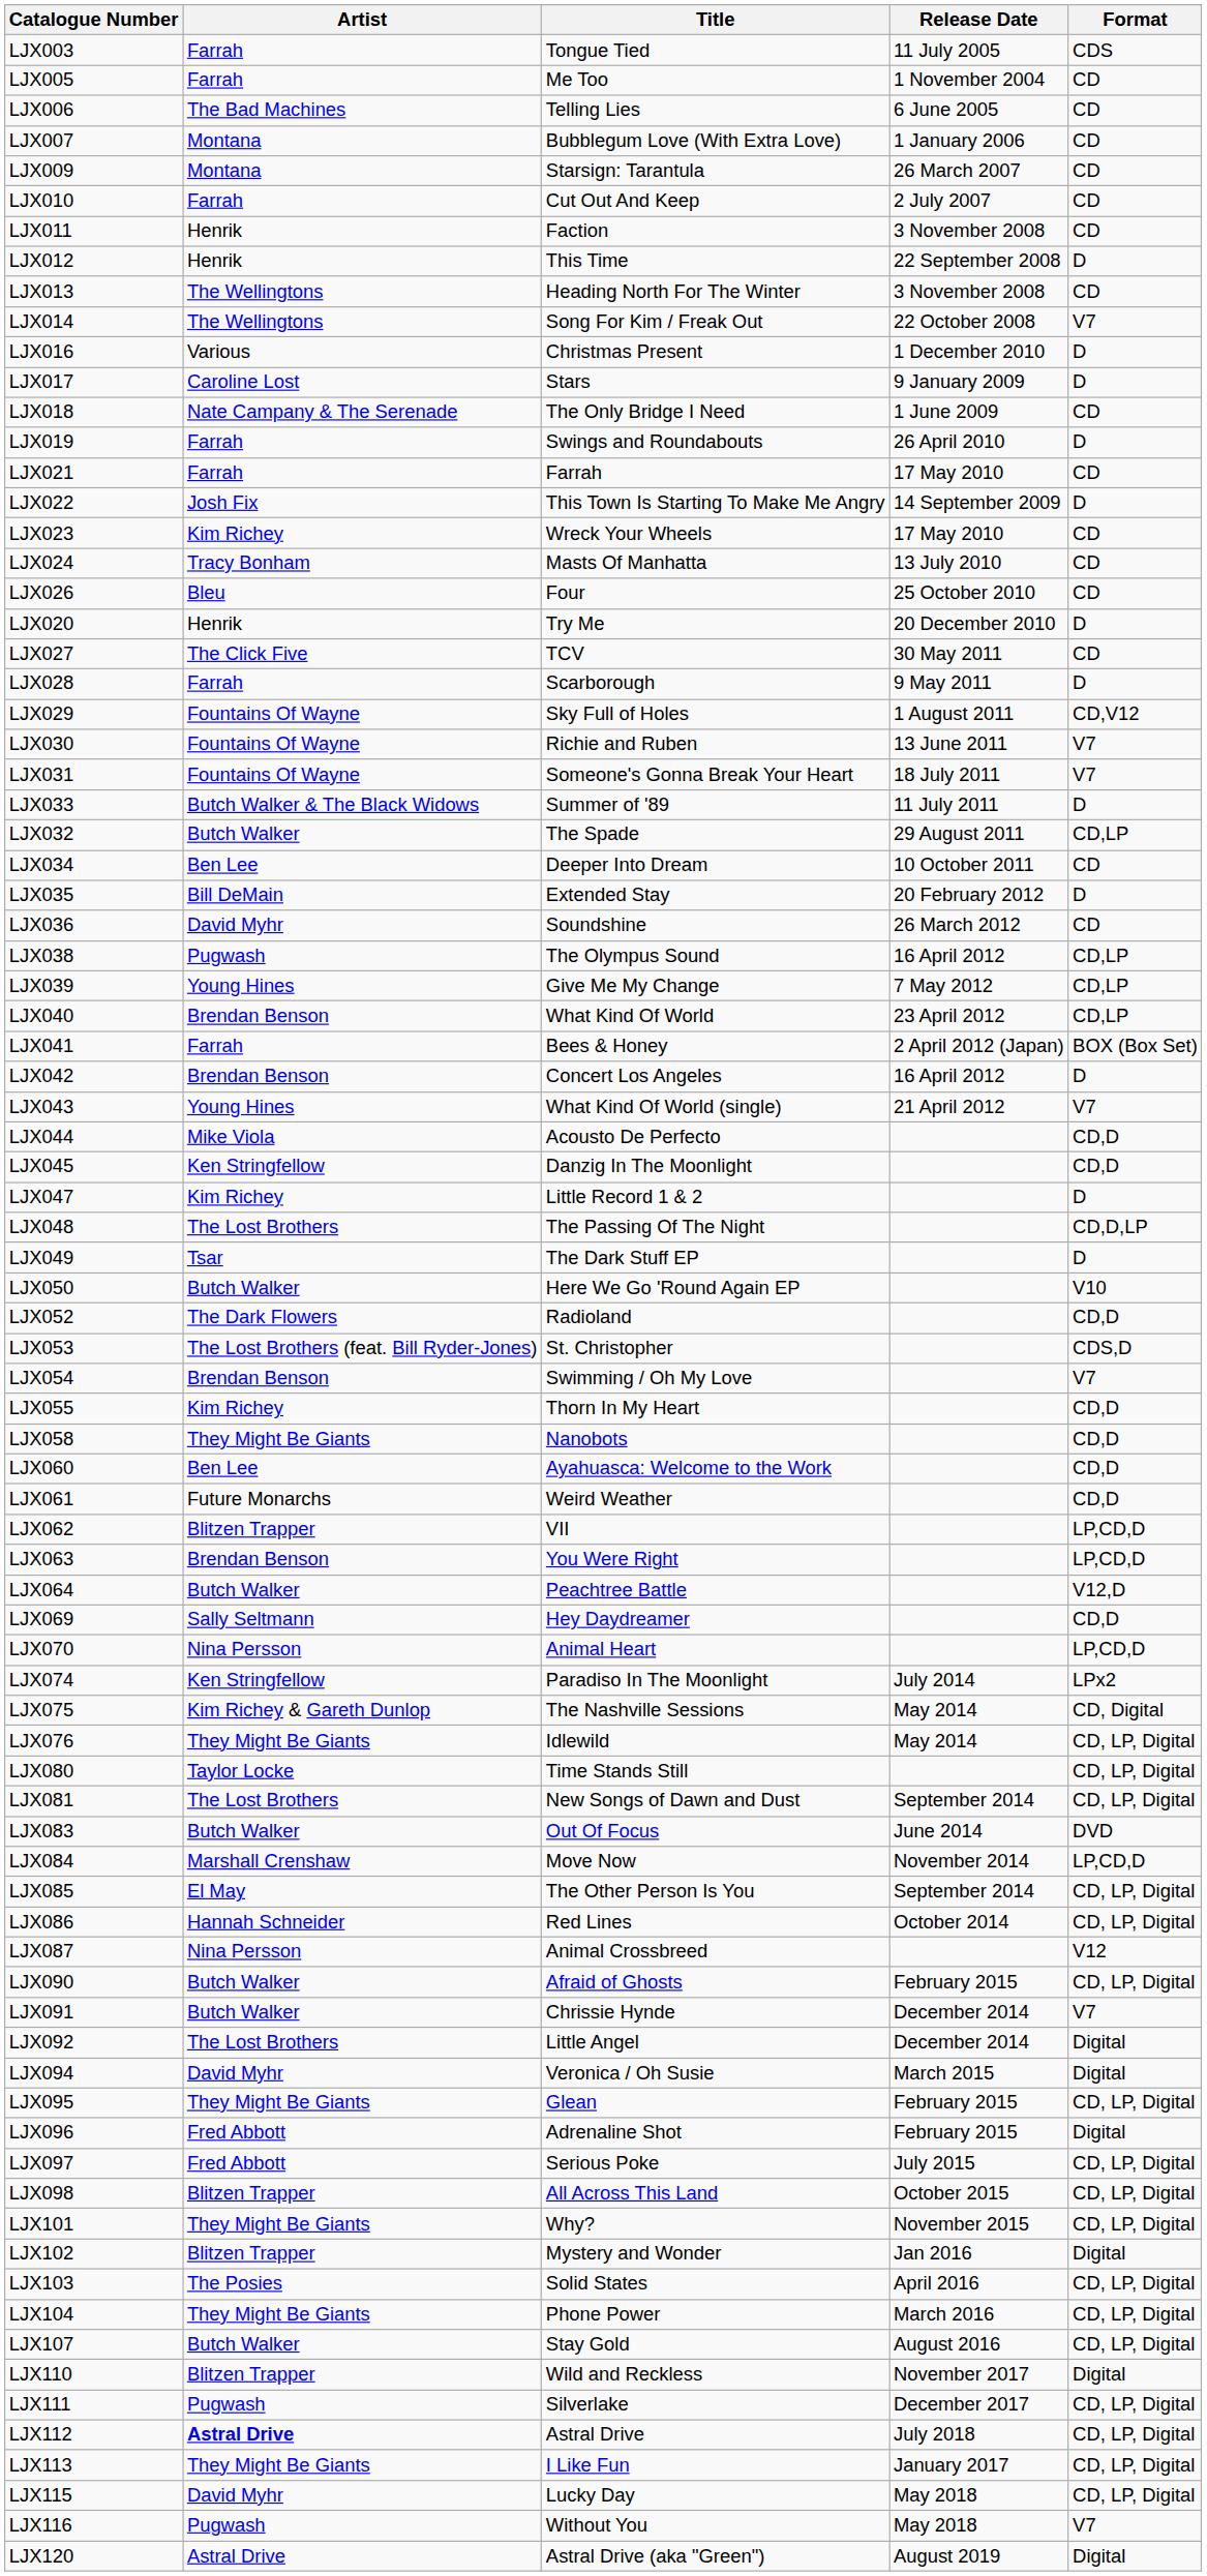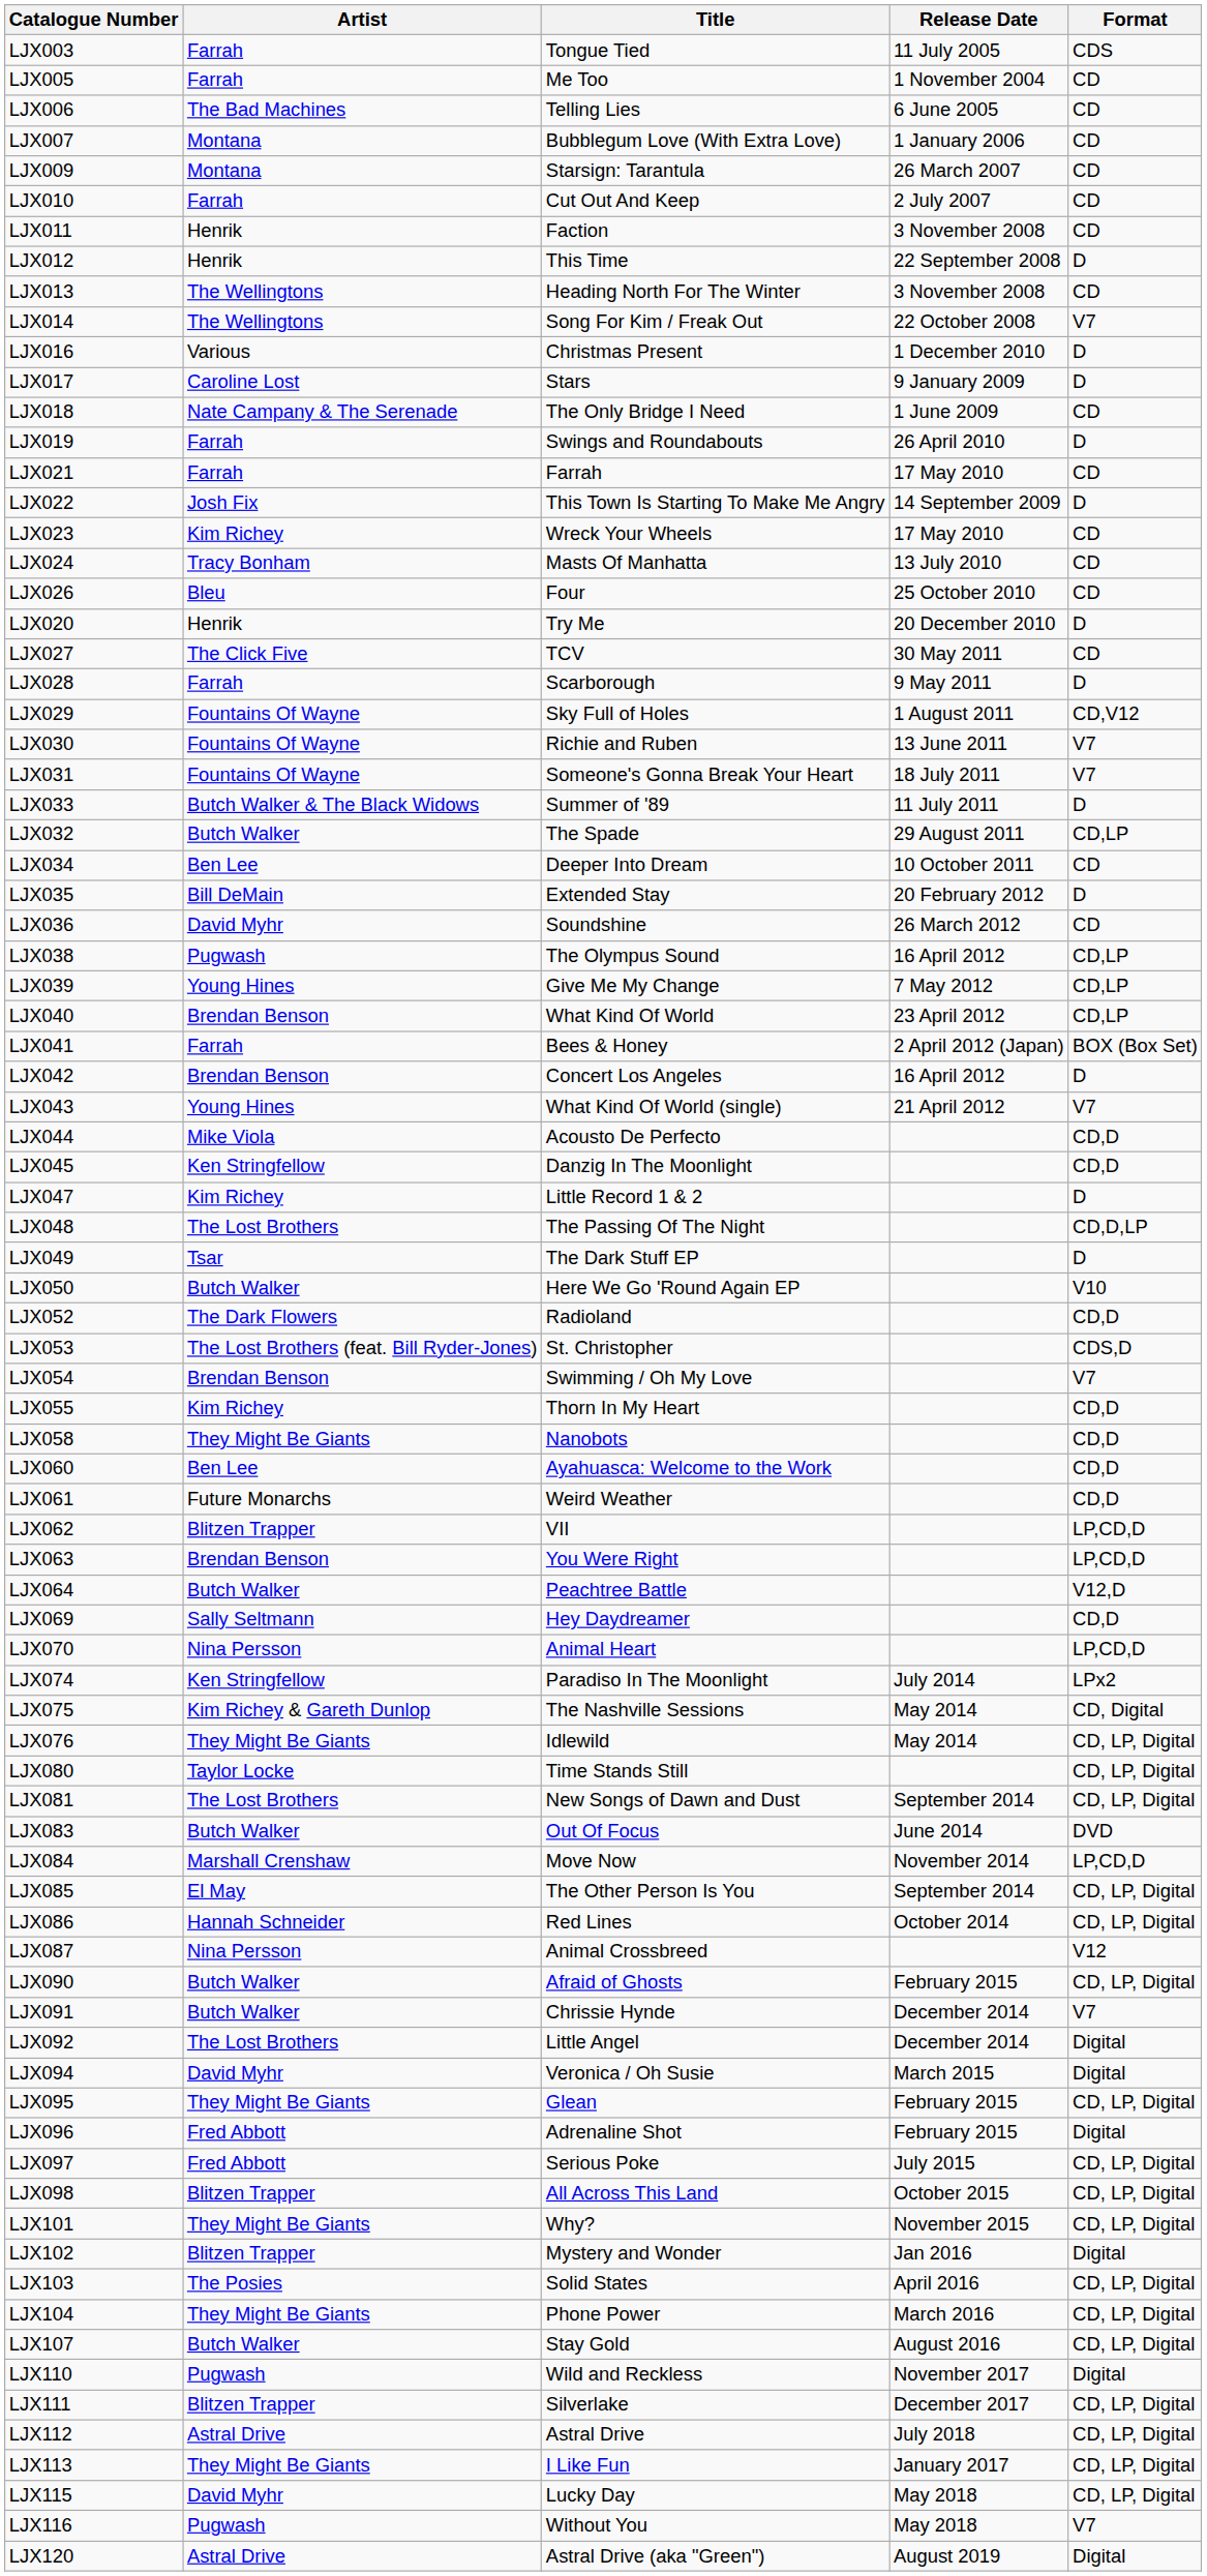 <table class="wikitable sortable">
 <tr>
 <th>Catalogue Number</th>
 <th>Artist</th>
 <th>Title</th>
 <th>Release Date</th>
 <th>Format</th>
 </tr>
 <tr>
 <td>LJX003</td>
 <td><a href='#'>Farrah</a></td>
 <td>Tongue Tied</td>
 <td>11 July 2005</td>
 <td>CDS</td>
 </tr>
 <tr>
 <td>LJX005</td>
 <td><a href='#'>Farrah</a></td>
 <td>Me Too</td>
 <td>1 November 2004</td>
 <td>CD</td>
 </tr>
 <tr>
 <td>LJX006</td>
 <td><a href='#'>The Bad Machines</a></td>
 <td>Telling Lies</td>
 <td>6 June 2005</td>
 <td>CD</td>
 </tr>
 <tr>
 <td>LJX007</td>
 <td><a href='#'>Montana</a></td>
 <td>Bubblegum Love (With Extra Love)</td>
 <td>1 January 2006</td>
 <td>CD</td>
 </tr>
 <tr>
 <td>LJX009</td>
 <td><a href='#'>Montana</a></td>
 <td>Starsign: Tarantula</td>
 <td>26 March 2007</td>
 <td>CD</td>
 </tr>
 <tr>
 <td>LJX010</td>
 <td><a href='#'>Farrah</a></td>
 <td>Cut Out And Keep</td>
 <td>2 July 2007</td>
 <td>CD</td>
 </tr>
 <tr>
 <td>LJX011</td>
 <td>Henrik</td>
 <td>Faction</td>
 <td>3 November 2008</td>
 <td>CD</td>
 </tr>
 <tr>
 <td>LJX012</td>
 <td>Henrik</td>
 <td>This Time</td>
 <td>22 September 2008</td>
 <td>D</td>
 </tr>
 <tr>
 <td>LJX013</td>
 <td><a href='#'>The Wellingtons</a></td>
 <td>Heading North For The Winter</td>
 <td>3 November 2008</td>
 <td>CD</td>
 </tr>
 <tr>
 <td>LJX014</td>
 <td><a href='#'>The Wellingtons</a></td>
 <td>Song For Kim / Freak Out</td>
 <td>22 October 2008</td>
 <td>V7</td>
 </tr>
 <tr>
 <td>LJX016</td>
 <td>Various</td>
 <td>Christmas Present</td>
 <td>1 December 2010</td>
 <td>D</td>
 </tr>
 <tr>
 <td>LJX017</td>
 <td><a href='#'>Caroline Lost</a></td>
 <td>Stars</td>
 <td>9 January 2009</td>
 <td>D</td>
 </tr>
 <tr>
 <td>LJX018</td>
 <td><a href='#'>Nate Campany & The Serenade</a></td>
 <td>The Only Bridge I Need</td>
 <td>1 June 2009</td>
 <td>CD</td>
 </tr>
 <tr>
 <td>LJX019</td>
 <td><a href='#'>Farrah</a></td>
 <td>Swings and Roundabouts</td>
 <td>26 April 2010</td>
 <td>D</td>
 </tr>
 <tr>
 <td>LJX021</td>
 <td><a href='#'>Farrah</a></td>
 <td>Farrah</td>
 <td>17 May 2010</td>
 <td>CD</td>
 </tr>
 <tr>
 <td>LJX022</td>
 <td><a href='#'>Josh Fix</a></td>
 <td>This Town Is Starting To Make Me Angry</td>
 <td>14 September 2009</td>
 <td>D</td>
 </tr>
 <tr>
 <td>LJX023</td>
 <td><a href='#'>Kim Richey</a></td>
 <td>Wreck Your Wheels</td>
 <td>17 May 2010</td>
 <td>CD</td>
 </tr>
 <tr>
 <td>LJX024</td>
 <td><a href='#'>Tracy Bonham</a></td>
 <td>Masts Of Manhatta</td>
 <td>13 July 2010</td>
 <td>CD</td>
 </tr>
 <tr>
 <td>LJX026</td>
 <td><a href='#'>Bleu</a></td>
 <td>Four</td>
 <td>25 October 2010</td>
 <td>CD</td>
 </tr>
 <tr>
 <td>LJX020</td>
 <td>Henrik</td>
 <td>Try Me</td>
 <td>20 December 2010</td>
 <td>D</td>
 </tr>
 <tr>
 <td>LJX027</td>
 <td><a href='#'>The Click Five</a></td>
 <td>TCV</td>
 <td>30 May 2011</td>
 <td>CD</td>
 </tr>
 <tr>
 <td>LJX028</td>
 <td><a href='#'>Farrah</a></td>
 <td>Scarborough</td>
 <td>9 May 2011</td>
 <td>D</td>
 </tr>
 <tr>
 <td>LJX029</td>
 <td><a href='#'>Fountains Of Wayne</a></td>
 <td>Sky Full of Holes</td>
 <td>1 August 2011</td>
 <td>CD,V12</td>
 </tr>
 <tr>
 <td>LJX030</td>
 <td><a href='#'>Fountains Of Wayne</a></td>
 <td>Richie and Ruben</td>
 <td>13 June 2011</td>
 <td>V7</td>
 </tr>
 <tr>
 <td>LJX031</td>
 <td><a href='#'>Fountains Of Wayne</a></td>
 <td>Someone's Gonna Break Your Heart</td>
 <td>18 July 2011</td>
 <td>V7</td>
 </tr>
 <tr>
 <td>LJX033</td>
 <td><a href='#'>Butch Walker & The Black Widows</a></td>
 <td>Summer of '89</td>
 <td>11 July 2011</td>
 <td>D</td>
 </tr>
 <tr>
 <td>LJX032</td>
 <td><a href='#'>Butch Walker</a></td>
 <td>The Spade</td>
 <td>29 August 2011</td>
 <td>CD,LP</td>
 </tr>
 <tr>
 <td>LJX034</td>
 <td><a href='#'>Ben Lee</a></td>
 <td>Deeper Into Dream</td>
 <td>10 October 2011</td>
 <td>CD</td>
 </tr>
 <tr>
 <td>LJX035</td>
 <td><a href='#'>Bill DeMain</a></td>
 <td>Extended Stay</td>
 <td>20 February 2012</td>
 <td>D</td>
 </tr>
 <tr>
 <td>LJX036</td>
 <td><a href='#'>David Myhr</a></td>
 <td>Soundshine</td>
 <td>26 March 2012</td>
 <td>CD</td>
 </tr>
 <tr>
 <td>LJX038</td>
 <td><a href='#'>Pugwash</a></td>
 <td>The Olympus Sound</td>
 <td>16 April 2012</td>
 <td>CD,LP</td>
 </tr>
 <tr>
 <td>LJX039</td>
 <td><a href='#'>Young Hines</a></td>
 <td>Give Me My Change</td>
 <td>7 May 2012</td>
 <td>CD,LP</td>
 </tr>
 <tr>
 <td>LJX040</td>
 <td><a href='#'>Brendan Benson</a></td>
 <td>What Kind Of World</td>
 <td>23 April 2012</td>
 <td>CD,LP</td>
 </tr>
 <tr>
 <td>LJX041</td>
 <td><a href='#'>Farrah</a></td>
 <td>Bees & Honey</td>
 <td>2 April 2012 (Japan)</td>
 <td>BOX (Box Set)</td>
 </tr>
 <tr>
 <td>LJX042</td>
 <td><a href='#'>Brendan Benson</a></td>
 <td>Concert Los Angeles</td>
 <td>16 April 2012</td>
 <td>D</td>
 </tr>
 <tr>
 <td>LJX043</td>
 <td><a href='#'>Young Hines</a></td>
 <td>What Kind Of World (single)</td>
 <td>21 April 2012</td>
 <td>V7</td>
 </tr>
 <tr>
 <td>LJX044</td>
 <td><a href='#'>Mike Viola</a></td>
 <td>Acousto De Perfecto</td>
 <td></td>
 <td>CD,D</td>
 </tr>
 <tr>
 <td>LJX045</td>
 <td><a href='#'>Ken Stringfellow</a></td>
 <td>Danzig In The Moonlight</td>
 <td></td>
 <td>CD,D</td>
 </tr>
 <tr>
 <td>LJX047</td>
 <td><a href='#'>Kim Richey</a></td>
 <td>Little Record 1 & 2</td>
 <td></td>
 <td>D</td>
 </tr>
 <tr>
 <td>LJX048</td>
 <td><a href='#'>The Lost Brothers</a></td>
 <td>The Passing Of The Night</td>
 <td></td>
 <td>CD,D,LP</td>
 </tr>
 <tr>
 <td>LJX049</td>
 <td><a href='#'>Tsar</a></td>
 <td>The Dark Stuff EP</td>
 <td></td>
 <td>D</td>
 </tr>
 <tr>
 <td>LJX050</td>
 <td><a href='#'>Butch Walker</a></td>
 <td>Here We Go 'Round Again EP</td>
 <td></td>
 <td>V10</td>
 </tr>
 <tr>
 <td>LJX052</td>
 <td><a href='#'>The Dark Flowers</a></td>
 <td>Radioland</td>
 <td></td>
 <td>CD,D</td>
 </tr>
 <tr>
 <td>LJX053</td>
 <td><a href='#'>The Lost Brothers</a> (feat. <a href='#'>Bill Ryder-Jones</a>)</td>
 <td>St. Christopher</td>
 <td></td>
 <td>CDS,D</td>
 </tr>
 <tr>
 <td>LJX054</td>
 <td><a href='#'>Brendan Benson</a></td>
 <td>Swimming / Oh My Love</td>
 <td></td>
 <td>V7</td>
 </tr>
 <tr>
 <td>LJX055</td>
 <td><a href='#'>Kim Richey</a></td>
 <td>Thorn In My Heart</td>
 <td></td>
 <td>CD,D</td>
 </tr>
 <tr>
 <td>LJX058</td>
 <td><a href='#'>They Might Be Giants</a></td>
 <td><a href='#'>Nanobots</a></td>
 <td></td>
 <td>CD,D</td>
 </tr>
 <tr>
 <td>LJX060</td>
 <td><a href='#'>Ben Lee</a></td>
 <td><a href='#'>Ayahuasca: Welcome to the Work</a></td>
 <td></td>
 <td>CD,D</td>
 </tr>
 <tr>
 <td>LJX061</td>
 <td>Future Monarchs</td>
 <td>Weird Weather</td>
 <td></td>
 <td>CD,D</td>
 </tr>
 <tr>
 <td>LJX062</td>
 <td><a href='#'>Blitzen Trapper</a></td>
 <td>VII</td>
 <td></td>
 <td>LP,CD,D</td>
 </tr>
 <tr>
 <td>LJX063</td>
 <td><a href='#'>Brendan Benson</a></td>
 <td><a href='#'>You Were Right</a></td>
 <td></td>
 <td>LP,CD,D</td>
 </tr>
 <tr>
 <td>LJX064</td>
 <td><a href='#'>Butch Walker</a></td>
 <td><a href='#'>Peachtree Battle</a></td>
 <td></td>
 <td>V12,D</td>
 </tr>
 <tr>
 <td>LJX069</td>
 <td><a href='#'>Sally Seltmann</a></td>
 <td><a href='#'>Hey Daydreamer</a></td>
 <td></td>
 <td>CD,D</td>
 </tr>
 <tr>
 <td>LJX070</td>
 <td><a href='#'>Nina Persson</a></td>
 <td><a href='#'>Animal Heart</a></td>
 <td></td>
 <td>LP,CD,D</td>
 </tr>
 <tr>
 <td>LJX074</td>
 <td><a href='#'>Ken Stringfellow</a></td>
 <td>Paradiso In The Moonlight</td>
 <td>July 2014</td>
 <td>LPx2</td>
 </tr>
 <tr>
 <td>LJX075</td>
 <td><a href='#'>Kim Richey</a> & <a href='#'>Gareth Dunlop</a></td>
 <td>The Nashville Sessions</td>
 <td>May 2014</td>
 <td>CD, Digital</td>
 </tr>
 <tr>
 <td>LJX076</td>
 <td><a href='#'>They Might Be Giants</a></td>
 <td>Idlewild</td>
 <td>May 2014</td>
 <td>CD, LP, Digital</td>
 </tr>
 <tr>
 <td>LJX080</td>
 <td><a href='#'>Taylor Locke</a></td>
 <td>Time Stands Still</td>
 <td></td>
 <td>CD, LP, Digital</td>
 </tr>
 <tr>
 <td>LJX081</td>
 <td><a href='#'>The Lost Brothers</a></td>
 <td>New Songs of Dawn and Dust</td>
 <td>September 2014</td>
 <td>CD, LP, Digital</td>
 </tr>
 <tr>
 <td>LJX083</td>
 <td><a href='#'>Butch Walker</a></td>
 <td><a href='#'>Out Of Focus</a></td>
 <td>June 2014</td>
 <td>DVD</td>
 </tr>
 <tr>
 <td>LJX084</td>
 <td><a href='#'>Marshall Crenshaw</a></td>
 <td>Move Now</td>
 <td>November 2014</td>
 <td>LP,CD,D</td>
 </tr>
 <tr>
 <td>LJX085</td>
 <td><a href='#'>El May</a></td>
 <td>The Other Person Is You</td>
 <td>September 2014</td>
 <td>CD, LP, Digital</td>
 </tr>
 <tr>
 <td>LJX086</td>
 <td><a href='#'>Hannah Schneider</a></td>
 <td>Red Lines</td>
 <td>October 2014</td>
 <td>CD, LP, Digital</td>
 </tr>
 <tr>
 <td>LJX087</td>
 <td><a href='#'>Nina Persson</a></td>
 <td>Animal Crossbreed</td>
 <td></td>
 <td>V12</td>
 </tr>
 <tr>
 <td>LJX090</td>
 <td><a href='#'>Butch Walker</a></td>
 <td><a href='#'>Afraid of Ghosts</a></td>
 <td>February 2015</td>
 <td>CD, LP, Digital</td>
 </tr>
 <tr>
 <td>LJX091</td>
 <td><a href='#'>Butch Walker</a></td>
 <td>Chrissie Hynde</td>
 <td>December 2014</td>
 <td>V7</td>
 </tr>
 <tr>
 <td>LJX092</td>
 <td><a href='#'>The Lost Brothers</a></td>
 <td>Little Angel</td>
 <td>December 2014</td>
 <td>Digital</td>
 </tr>
 <tr>
 <td>LJX094</td>
 <td><a href='#'>David Myhr</a></td>
 <td>Veronica / Oh Susie</td>
 <td>March 2015</td>
 <td>Digital</td>
 </tr>
 <tr>
 <td>LJX095</td>
 <td><a href='#'>They Might Be Giants</a></td>
 <td><a href='#'>Glean</a></td>
 <td>February 2015</td>
 <td>CD, LP, Digital</td>
 </tr>
 <tr>
 <td>LJX096</td>
 <td><a href='#'>Fred Abbott</a></td>
 <td>Adrenaline Shot</td>
 <td>February 2015</td>
 <td>Digital</td>
 </tr>
 <tr>
 <td>LJX097</td>
 <td><a href='#'>Fred Abbott</a></td>
 <td>Serious Poke</td>
 <td>July 2015</td>
 <td>CD, LP, Digital</td>
 </tr>
 <tr>
 <td>LJX098</td>
 <td><a href='#'>Blitzen Trapper</a></td>
 <td><a href='#'>All Across This Land</a></td>
 <td>October 2015</td>
 <td>CD, LP, Digital</td>
 </tr>
 <tr>
 <td>LJX101</td>
 <td><a href='#'>They Might Be Giants</a></td>
 <td>Why?</td>
 <td>November 2015</td>
 <td>CD, LP, Digital</td>
 </tr>
 <tr>
 <td>LJX102</td>
 <td><a href='#'>Blitzen Trapper</a></td>
 <td>Mystery and Wonder</td>
 <td>Jan 2016</td>
 <td>Digital</td>
 </tr>
 <tr>
 <td>LJX103</td>
 <td><a href='#'>The Posies</a></td>
 <td>Solid States</td>
 <td>April 2016</td>
 <td>CD, LP, Digital</td>
 </tr>
 <tr>
 <td>LJX104</td>
 <td><a href='#'>They Might Be Giants</a></td>
 <td>Phone Power</td>
 <td>March 2016</td>
 <td>CD, LP, Digital</td>
 </tr>
 <tr>
 <td>LJX107</td>
 <td><a href='#'>Butch Walker</a></td>
 <td>Stay Gold</td>
 <td>August 2016</td>
 <td>CD, LP, Digital</td>
 </tr>
 <tr>
 <td>LJX110</td>
-<td><a href='#'>Blitzen Trapper</a></td>
+<td><a href='#'>Pugwash</a></td>
 <td>Wild and Reckless</td>
 <td>November 2017</td>
 <td>Digital</td>
 </tr>
 <tr>
 <td>LJX111</td>
-<td><a href='#'>Pugwash</a></td>
+<td><a href='#'>Blitzen Trapper</a></td>
 <td>Silverlake</td>
 <td>December 2017</td>
 <td>CD, LP, Digital</td>
 </tr>
 <tr>
 <td>LJX112</td>
-<td><strong><a href='#'>Astral Drive</a></strong></td>
+<td><a href='#'>Astral Drive</a></td>
 <td>Astral Drive</td>
 <td>July 2018</td>
 <td>CD, LP, Digital</td>
 </tr>
 <tr>
 <td>LJX113</td>
 <td><a href='#'>They Might Be Giants</a></td>
 <td><a href='#'>I Like Fun</a></td>
 <td>January 2017</td>
 <td>CD, LP, Digital</td>
 </tr>
 <tr>
 <td>LJX115</td>
 <td><a href='#'>David Myhr</a></td>
 <td>Lucky Day</td>
 <td>May 2018</td>
 <td>CD, LP, Digital</td>
 </tr>
 <tr>
 <td>LJX116</td>
 <td><a href='#'>Pugwash</a></td>
 <td>Without You</td>
 <td>May 2018</td>
 <td>V7</td>
 </tr>
 <tr>
 <td>LJX120</td>
 <td><a href='#'>Astral Drive</a></td>
 <td>Astral Drive (aka "Green")</td>
 <td>August 2019</td>
 <td>Digital</td>
 </tr>
 </table>
